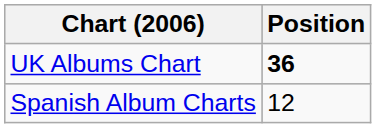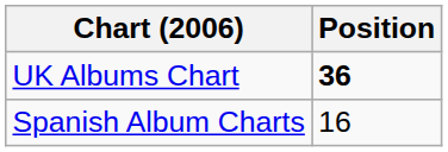 <table class="wikitable" border="1">
 <tr>
 <th>Chart (2006)</th>
 <th>Position</th>
 </tr>
 <tr>
 <td><a href='#'>UK Albums Chart</a></td>
 <td><strong>36</strong></td>
 </tr>
 <tr>
 <td><a href='#'>Spanish Album Charts</a></td>
-<td>12</td>
+<td>16</td>
 </tr>
 </table>
